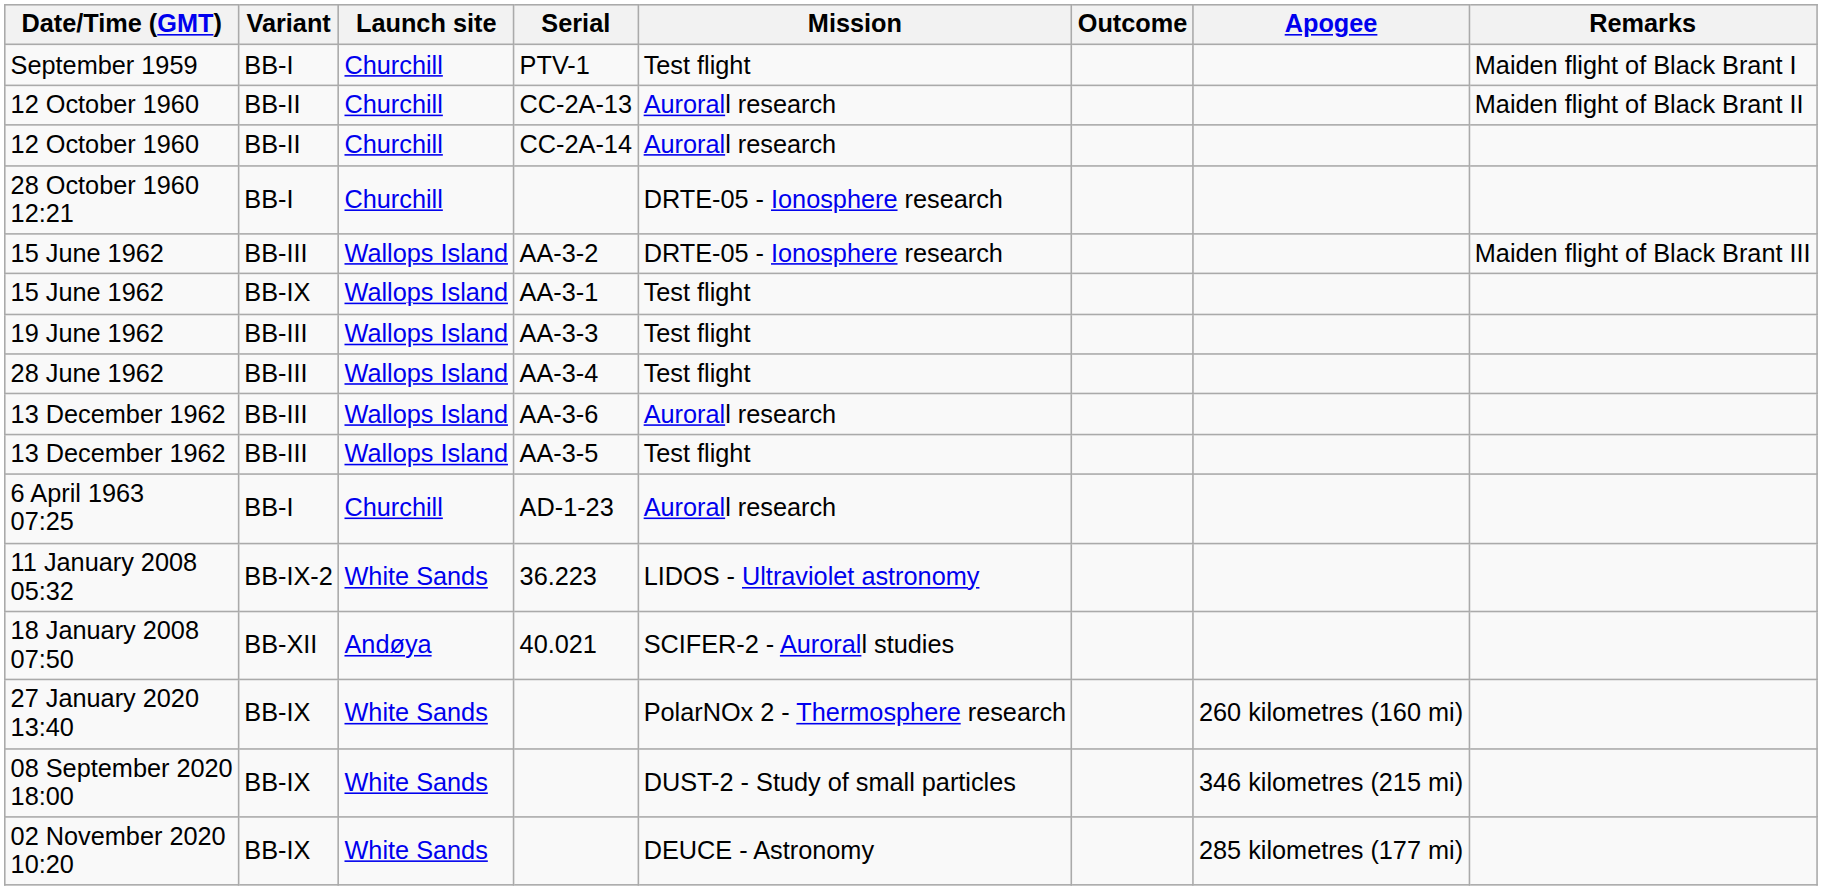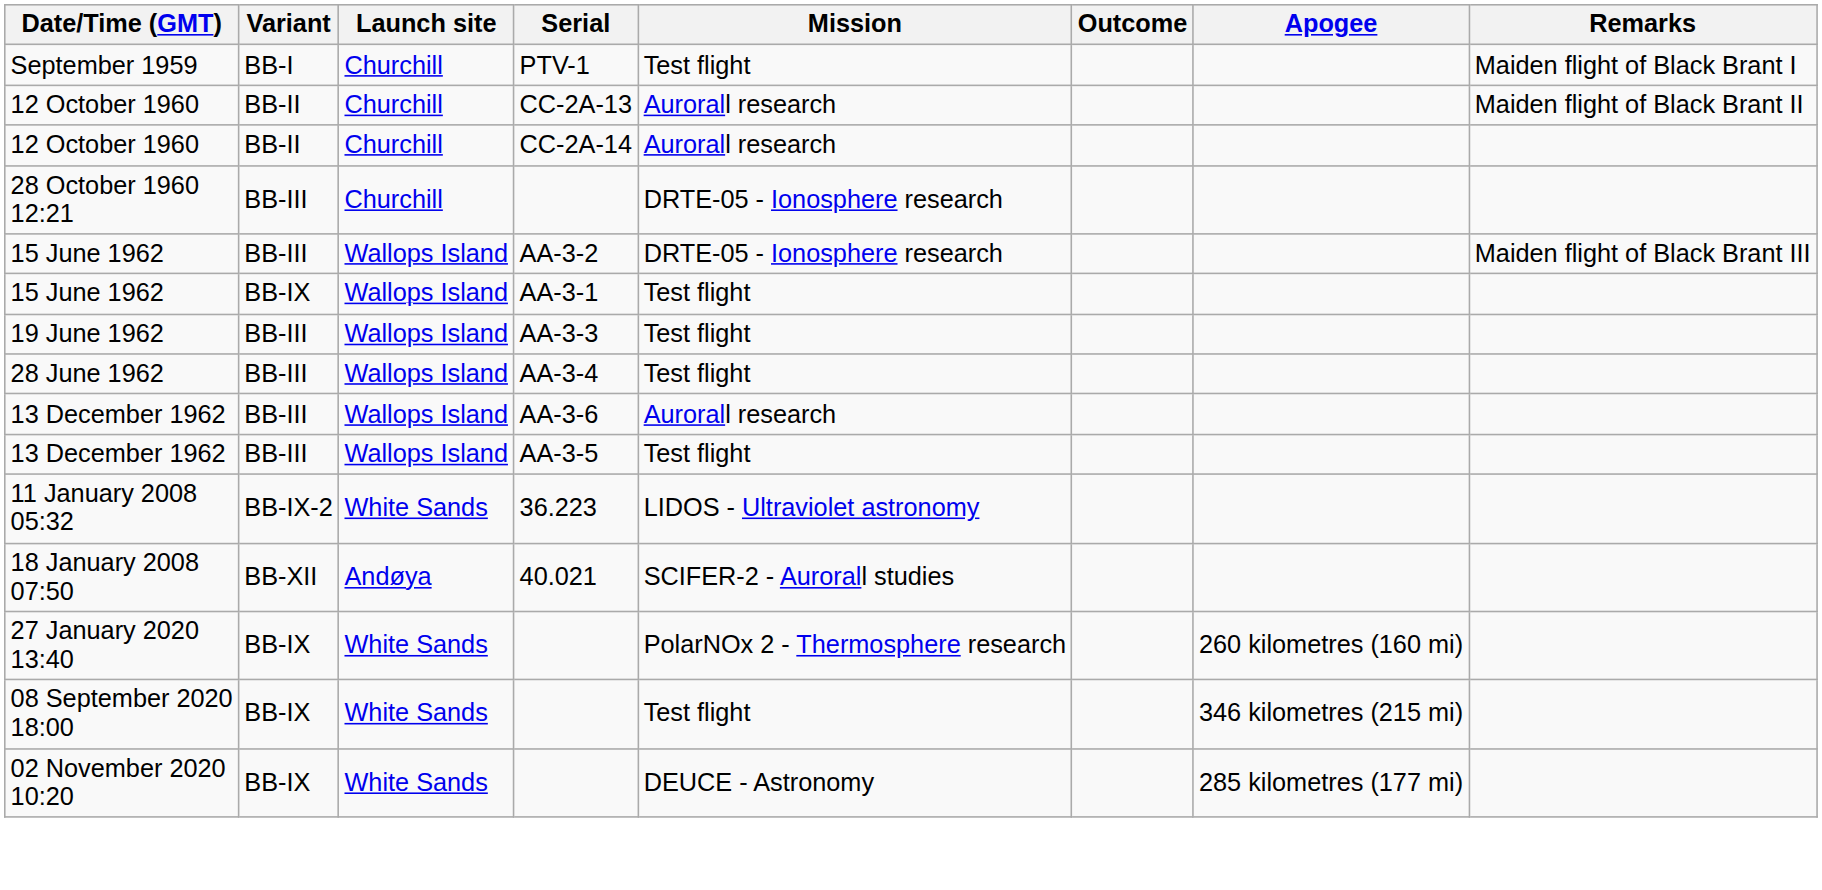 <table class="wikitable">
 <tr>
 <th>Date/Time (<a href='#'>GMT</a>)</th>
 <th>Variant</th>
 <th>Launch site</th>
 <th>Serial</th>
 <th>Mission</th>
 <th>Outcome</th>
 <th><a href='#'>Apogee</a></th>
 <th>Remarks</th>
 </tr>
 <tr>
 <td>September 1959</td>
 <td>BB-I</td>
 <td><a href='#'>Churchill</a></td>
 <td>PTV-1</td>
 <td>Test flight</td>
 <td></td>
 <td></td>
 <td>Maiden flight of Black Brant I</td>
 </tr>
 <tr>
 <td>12 October 1960</td>
 <td>BB-II</td>
 <td><a href='#'>Churchill</a></td>
 <td>CC-2A-13</td>
 <td><a href='#'>Auroral</a>l research</td>
 <td></td>
 <td></td>
 <td>Maiden flight of Black Brant II</td>
 </tr>
 <tr>
 <td>12 October 1960</td>
 <td>BB-II</td>
 <td><a href='#'>Churchill</a></td>
 <td>CC-2A-14</td>
 <td><a href='#'>Auroral</a>l research</td>
 <td></td>
 <td></td>
 <td></td>
 </tr>
 <tr>
 <td>28 October 1960<br>12:21</td>
-<td>BB-I</td>
+<td>BB-III</td>
 <td><a href='#'>Churchill</a></td>
 <td></td>
 <td>DRTE-05 - <a href='#'>Ionosphere</a> research</td>
 <td></td>
 <td></td>
 <td></td>
 </tr>
 <tr>
 <td>15 June 1962</td>
 <td>BB-III</td>
 <td><a href='#'>Wallops Island</a></td>
 <td>AA-3-2</td>
 <td>DRTE-05 - <a href='#'>Ionosphere</a> research</td>
 <td></td>
 <td></td>
 <td>Maiden flight of Black Brant III</td>
 </tr>
 <tr>
 <td>15 June 1962</td>
 <td>BB-IX</td>
 <td><a href='#'>Wallops Island</a></td>
 <td>AA-3-1</td>
 <td>Test flight</td>
 <td></td>
 <td></td>
 <td></td>
 </tr>
 <tr>
 <td>19 June 1962</td>
 <td>BB-III</td>
 <td><a href='#'>Wallops Island</a></td>
 <td>AA-3-3</td>
 <td>Test flight</td>
 <td></td>
 <td></td>
 <td></td>
 </tr>
 <tr>
 <td>28 June 1962</td>
 <td>BB-III</td>
 <td><a href='#'>Wallops Island</a></td>
 <td>AA-3-4</td>
 <td>Test flight</td>
 <td></td>
 <td></td>
 <td></td>
 </tr>
 <tr>
 <td>13 December 1962</td>
 <td>BB-III</td>
 <td><a href='#'>Wallops Island</a></td>
 <td>AA-3-6</td>
 <td><a href='#'>Auroral</a>l research</td>
 <td></td>
 <td></td>
 <td></td>
 </tr>
 <tr>
 <td>13 December 1962</td>
 <td>BB-III</td>
 <td><a href='#'>Wallops Island</a></td>
 <td>AA-3-5</td>
 <td>Test flight</td>
 <td></td>
 <td></td>
 <td></td>
 </tr>
 <tr>
-<td>6 April 1963<br>07:25</td>
-<td>BB-I</td>
-<td><a href='#'>Churchill</a></td>
-<td>AD-1-23</td>
-<td><a href='#'>Auroral</a>l research</td>
-<td></td>
-<td></td>
-<td></td>
-</tr>
-<tr>
 <td>11 January 2008<br>05:32</td>
 <td>BB-IX-2</td>
 <td><a href='#'>White Sands</a></td>
 <td>36.223</td>
 <td>LIDOS - <a href='#'>Ultraviolet astronomy</a></td>
 <td></td>
 <td></td>
 <td></td>
 </tr>
 <tr>
 <td>18 January 2008<br>07:50</td>
 <td>BB-XII</td>
 <td><a href='#'>Andøya</a></td>
 <td>40.021</td>
 <td>SCIFER-2 - <a href='#'>Auroral</a>l studies</td>
 <td></td>
 <td></td>
 <td></td>
 </tr>
 <tr>
 <td>27 January 2020<br>13:40</td>
 <td>BB-IX</td>
 <td><a href='#'>White Sands</a></td>
 <td></td>
 <td>PolarNOx 2 - <a href='#'>Thermosphere</a> research</td>
 <td></td>
 <td>260 kilometres (160 mi)</td>
 <td></td>
 </tr>
 <tr>
 <td>08 September 2020<br>18:00</td>
 <td>BB-IX</td>
 <td><a href='#'>White Sands</a></td>
 <td></td>
-<td>DUST-2 - Study of small particles</td>
+<td>Test flight</td>
 <td></td>
 <td>346 kilometres (215 mi)</td>
 <td></td>
 </tr>
 <tr>
 <td>02 November 2020<br>10:20</td>
 <td>BB-IX</td>
 <td><a href='#'>White Sands</a></td>
 <td></td>
 <td>DEUCE - Astronomy</td>
 <td></td>
 <td>285 kilometres (177 mi)</td>
 <td></td>
 </tr>
 </table>
